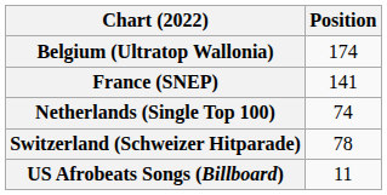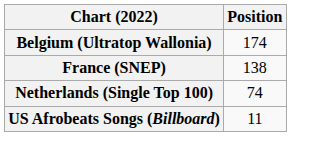 <table class="wikitable sortable plainrowheaders" style="text-align:center">
 <tr>
 <th scope="col">Chart (2022)</th>
 <th scope="col">Position</th>
 </tr>
 <tr>
 <th scope="row">Belgium (Ultratop Wallonia)</th>
 <td>174</td>
 </tr>
 <tr>
 <th scope="row">France (SNEP)</th>
-<td>141</td>
+<td>138</td>
 </tr>
 <tr>
 <th scope="row">Netherlands (Single Top 100)</th>
 <td>74</td>
 </tr>
 <tr>
-<th scope="row">Switzerland (Schweizer Hitparade)</th>
-<td>78</td>
-</tr>
-<tr>
 <th scope="row">US Afrobeats Songs (<em>Billboard</em>)</th>
 <td>11</td>
 </tr>
 </table>
